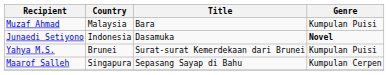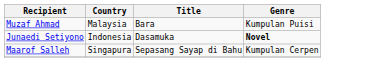 <table class="wikitable" style="text-align:left">
 <tr>
 <th>Recipient</th>
 <th>Country</th>
 <th>Title</th>
 <th>Genre</th>
 </tr>
 <tr>
 <td><a href='#'>Muzaf Ahmad</a></td>
 <td>Malaysia</td>
 <td>Bara</td>
 <td>Kumpulan Puisi</td>
 </tr>
 <tr>
 <td><a href='#'>Junaedi Setiyono</a></td>
 <td>Indonesia</td>
 <td>Dasamuka</td>
 <td><strong>Novel</strong></td>
 </tr>
 <tr>
-<td><a href='#'>Yahya M.S.</a></td>
-<td>Brunei</td>
-<td>Surat-surat Kemerdekaan dari Brunei</td>
-<td>Kumpulan Puisi</td>
-</tr>
-<tr>
 <td><a href='#'>Maarof Salleh</a></td>
 <td>Singapura</td>
 <td>Sepasang Sayap di Bahu</td>
 <td>Kumpulan Cerpen</td>
 </tr>
 <tr>
 </tr>
 </table>
